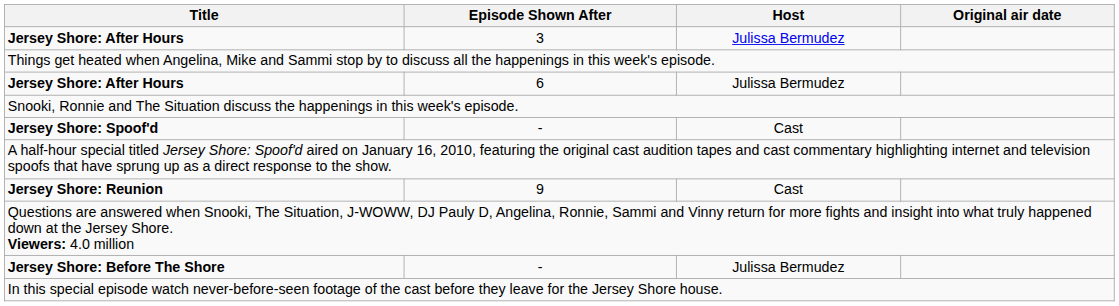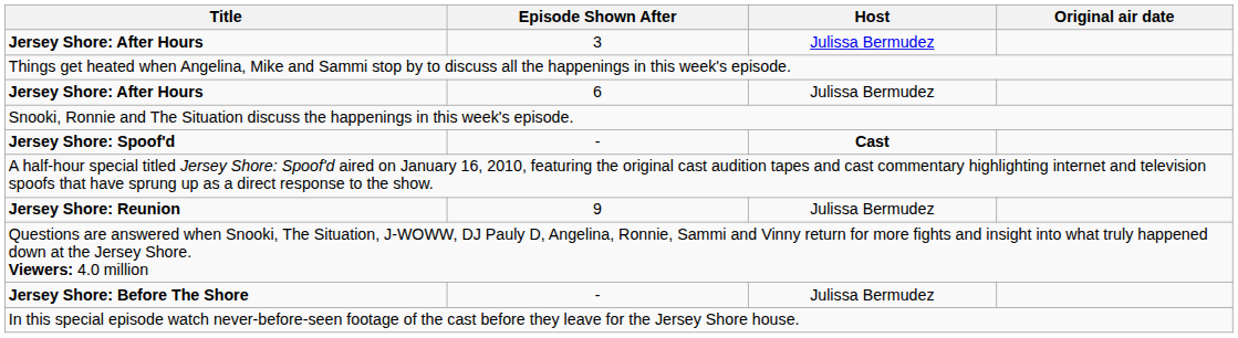 <table class="wikitable plainrowheaders">
 <tr>
 <th>Title</th>
 <th>Episode Shown After</th>
 <th>Host</th>
 <th>Original air date</th>
 </tr>
 <tr>
 <td><strong>Jersey Shore: After Hours</strong></td>
 <td style="text-align:center;">3</td>
 <td style="text-align:center;"><a href='#'>Julissa Bermudez</a></td>
 <td style="text-align:center;"></td>
 </tr>
 <tr>
 <td colspan="4">Things get heated when Angelina, Mike and Sammi stop by to discuss all the happenings in this week's episode.</td>
 </tr>
 <tr>
 <td><strong>Jersey Shore: After Hours</strong></td>
 <td style="text-align:center;">6</td>
 <td style="text-align:center;">Julissa Bermudez</td>
 <td style="text-align:center;"></td>
 </tr>
 <tr>
 <td colspan="4">Snooki, Ronnie and The Situation discuss the happenings in this week's episode.</td>
 </tr>
 <tr>
 <td><strong>Jersey Shore: Spoof'd</strong></td>
 <td style="text-align:center;">-</td>
-<td style="text-align:center;">Cast</td>
+<td style="text-align:center;"><strong>Cast</strong></td>
 <td style="text-align:center;"></td>
 </tr>
 <tr>
 <td colspan="4">A half-hour special titled <em>Jersey Shore: Spoof'd</em> aired on January 16, 2010, featuring the original cast audition tapes and cast commentary highlighting internet and television spoofs that have sprung up as a direct response to the show.</td>
 </tr>
 <tr>
 <td><strong>Jersey Shore: Reunion</strong></td>
 <td style="text-align:center;">9</td>
-<td style="text-align:center;">Cast</td>
+<td style="text-align:center;">Julissa Bermudez</td>
 <td style="text-align:center;"></td>
 </tr>
 <tr>
 <td colspan="4">Questions are answered when Snooki, The Situation, J-WOWW, DJ Pauly D, Angelina, Ronnie, Sammi and Vinny return for more fights and insight into what truly happened down at the Jersey Shore.<br><strong>Viewers:</strong> 4.0 million</td>
 </tr>
 <tr>
 <td><strong>Jersey Shore: Before The Shore</strong></td>
 <td style="text-align:center;">-</td>
 <td style="text-align:center;">Julissa Bermudez</td>
 <td style="text-align:center;"></td>
 </tr>
 <tr>
 <td colspan="4">In this special episode watch never-before-seen footage of the cast before they leave for the Jersey Shore house.</td>
 </tr>
 </table>
